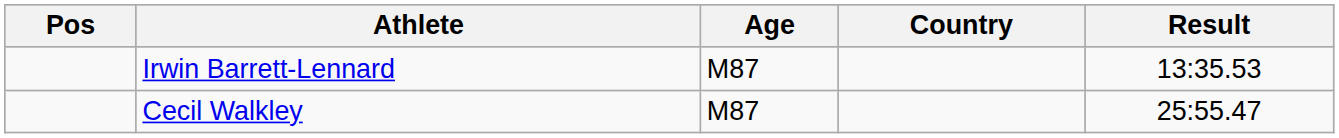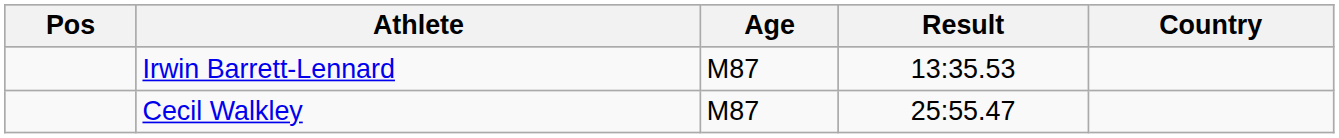 <table class="wikitable"  style="text-align:center; width:50%;">
 <tr>
 <th>Pos</th>
 <th>Athlete</th>
 <th>Age</th>
+<th>Result</th>
 <th>Country</th>
-<th>Result</th>
 </tr>
 <tr>
 <td align=center></td>
 <td align=left><a href='#'>Irwin Barrett-Lennard</a></td>
 <td align=left>M87</td>
+<td>13:35.53</td>
 <td align=left></td>
-<td>13:35.53</td>
 </tr>
 <tr>
 <td align=center></td>
 <td align=left><a href='#'>Cecil Walkley</a></td>
 <td align=left>M87</td>
+<td>25:55.47</td>
 <td align=left></td>
-<td>25:55.47</td>
 </tr>
 </table>
